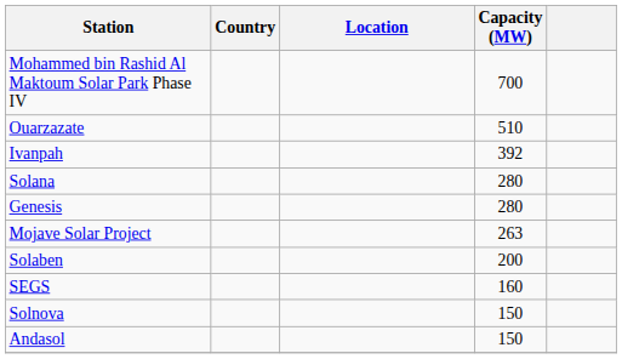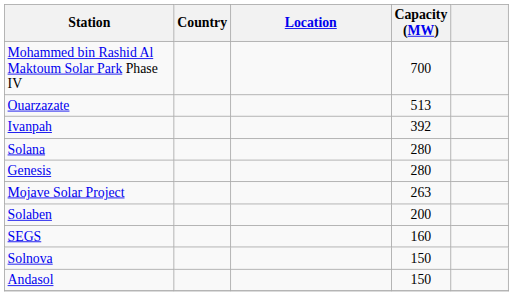 <table class="wikitable sortable static-row-numbers static-row-header-text sort-under-center hover-highlight" "style="font-size: 100%">
 <tr>
 <th width=190>Station</th>
 <th>Country</th>
 <th width=180><a href='#'>Location</a></th>
 <th>Capacity<br>(<a href='#'>MW</a>)</th>
 <th width=60></th>
 </tr>
 <tr>
 <td><a href='#'>Mohammed bin Rashid Al Maktoum Solar Park</a> Phase IV</td>
 <td></td>
 <td></td>
 <td align=center>700</td>
 <td></td>
 </tr>
 <tr>
 <td><a href='#'>Ouarzazate</a></td>
 <td></td>
 <td></td>
-<td align=center>510</td>
+<td align=center>513</td>
 <td></td>
 </tr>
 <tr>
 <td><a href='#'>Ivanpah</a></td>
 <td></td>
 <td></td>
 <td align=center>392</td>
 <td></td>
 </tr>
 <tr>
 <td><a href='#'>Solana</a></td>
 <td></td>
 <td></td>
 <td style="text-align:center;">280</td>
 <td></td>
 </tr>
 <tr>
 <td><a href='#'>Genesis</a></td>
 <td></td>
 <td></td>
 <td style="text-align:center;">280</td>
 <td></td>
 </tr>
 <tr>
 <td><a href='#'>Mojave Solar Project</a></td>
 <td></td>
 <td></td>
 <td style="text-align:center;">263</td>
 <td></td>
 </tr>
 <tr>
 <td><a href='#'>Solaben</a></td>
 <td></td>
 <td></td>
 <td style="text-align:center;">200</td>
 <td></td>
 </tr>
 <tr>
 <td><a href='#'>SEGS</a></td>
 <td></td>
 <td></td>
 <td style="text-align:center;">160</td>
 <td></td>
 </tr>
 <tr>
 <td><a href='#'>Solnova</a></td>
 <td></td>
 <td></td>
 <td align=center>150</td>
 <td></td>
 </tr>
 <tr>
 <td><a href='#'>Andasol</a></td>
 <td></td>
 <td></td>
 <td align=center>150</td>
 <td></td>
 </tr>
 <tr>
 </tr>
 </table>
